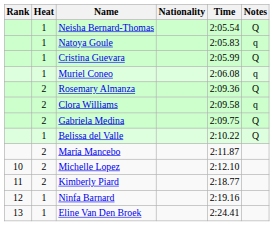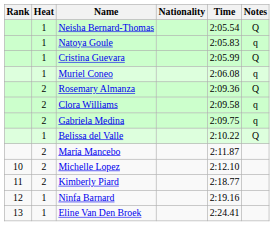 <table class="wikitable sortable" style="text-align:center">
 <tr>
 <th>Rank</th>
 <th>Heat</th>
 <th>Name</th>
 <th>Nationality</th>
 <th>Time</th>
 <th>Notes</th>
 </tr>
 <tr bgcolor=ccffcc>
 <td></td>
 <td>1</td>
 <td align=left><a href='#'>Neisha Bernard-Thomas</a></td>
 <td align=left></td>
 <td>2:05.54</td>
 <td>Q</td>
 </tr>
 <tr bgcolor=ccffcc>
 <td></td>
 <td>1</td>
 <td align=left><a href='#'>Natoya Goule</a></td>
 <td align=left></td>
 <td>2:05.83</td>
 <td>q</td>
 </tr>
 <tr bgcolor=ccffcc>
 <td></td>
 <td>1</td>
 <td align=left><a href='#'>Cristina Guevara</a></td>
 <td align=left></td>
 <td>2:05.99</td>
 <td>Q</td>
 </tr>
 <tr bgcolor=ddffdd>
 <td></td>
 <td>1</td>
 <td align=left><a href='#'>Muriel Coneo</a></td>
 <td align=left></td>
 <td>2:06.08</td>
 <td>q</td>
 </tr>
 <tr bgcolor=ccffcc>
 <td></td>
 <td>2</td>
 <td align=left><a href='#'>Rosemary Almanza</a></td>
 <td align=left></td>
 <td>2:09.36</td>
 <td>Q</td>
 </tr>
 <tr bgcolor=ccffcc>
 <td></td>
 <td>2</td>
 <td align=left><a href='#'>Clora Williams</a></td>
 <td align=left></td>
 <td>2:09.58</td>
 <td>q</td>
 </tr>
 <tr bgcolor=ccffcc>
 <td></td>
 <td>2</td>
 <td align=left><a href='#'>Gabriela Medina</a></td>
 <td align=left></td>
 <td>2:09.75</td>
-<td>Q</td>
+<td>q</td>
 </tr>
 <tr bgcolor=ddffdd>
 <td></td>
 <td>1</td>
 <td align=left><a href='#'>Belissa del Valle</a></td>
 <td align=left></td>
 <td>2:10.22</td>
 <td>Q</td>
 </tr>
 <tr>
 <td></td>
 <td>2</td>
 <td align=left><a href='#'>María Mancebo</a></td>
 <td align=left></td>
 <td>2:11.87</td>
 <td></td>
 </tr>
 <tr>
 <td>10</td>
 <td>2</td>
 <td align=left><a href='#'>Michelle Lopez</a></td>
 <td align=left></td>
 <td>2:12.10</td>
 <td></td>
 </tr>
 <tr>
 <td>11</td>
 <td>2</td>
 <td align=left><a href='#'>Kimberly Piard</a></td>
 <td align=left></td>
 <td>2:18.77</td>
 <td></td>
 </tr>
 <tr>
 <td>12</td>
 <td>1</td>
 <td align=left><a href='#'>Ninfa Barnard</a></td>
 <td align=left></td>
 <td>2:19.16</td>
 <td></td>
 </tr>
 <tr>
 <td>13</td>
 <td>1</td>
 <td align=left><a href='#'>Eline Van Den Broek</a></td>
 <td align=left></td>
 <td>2:24.41</td>
 <td></td>
 </tr>
 </table>
